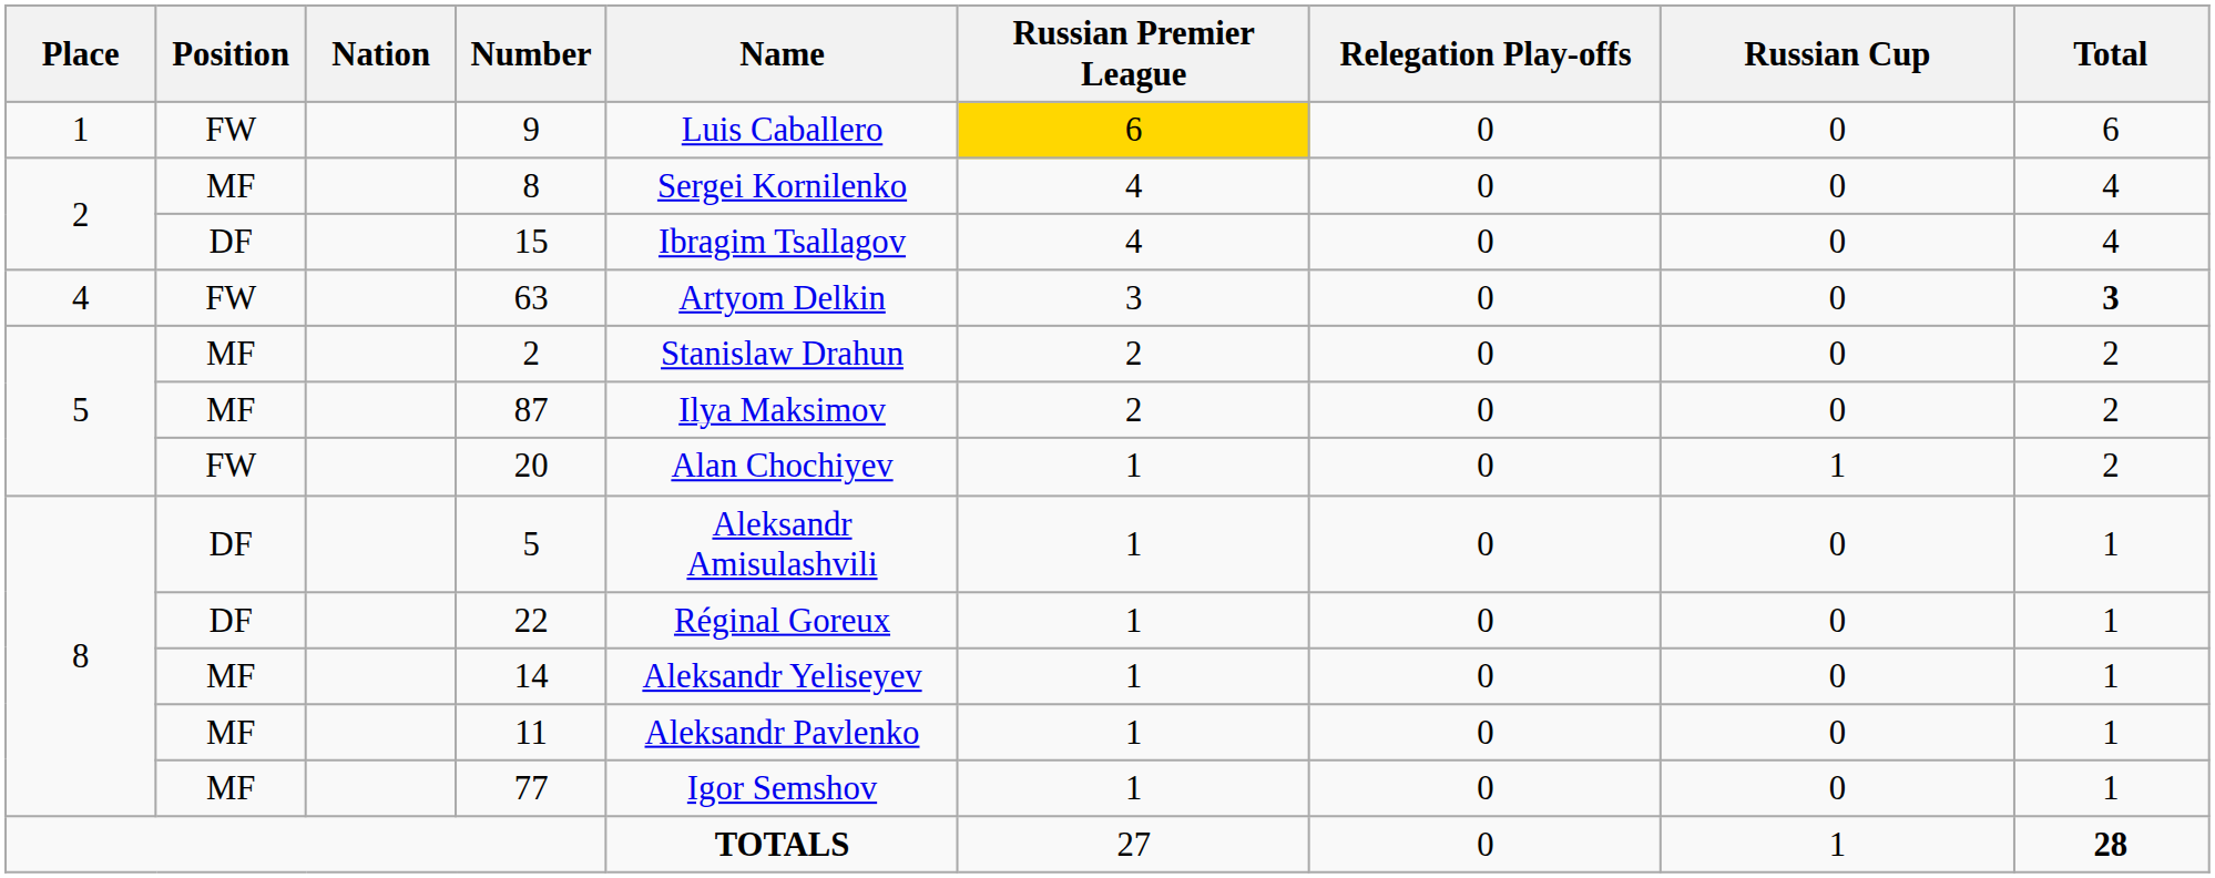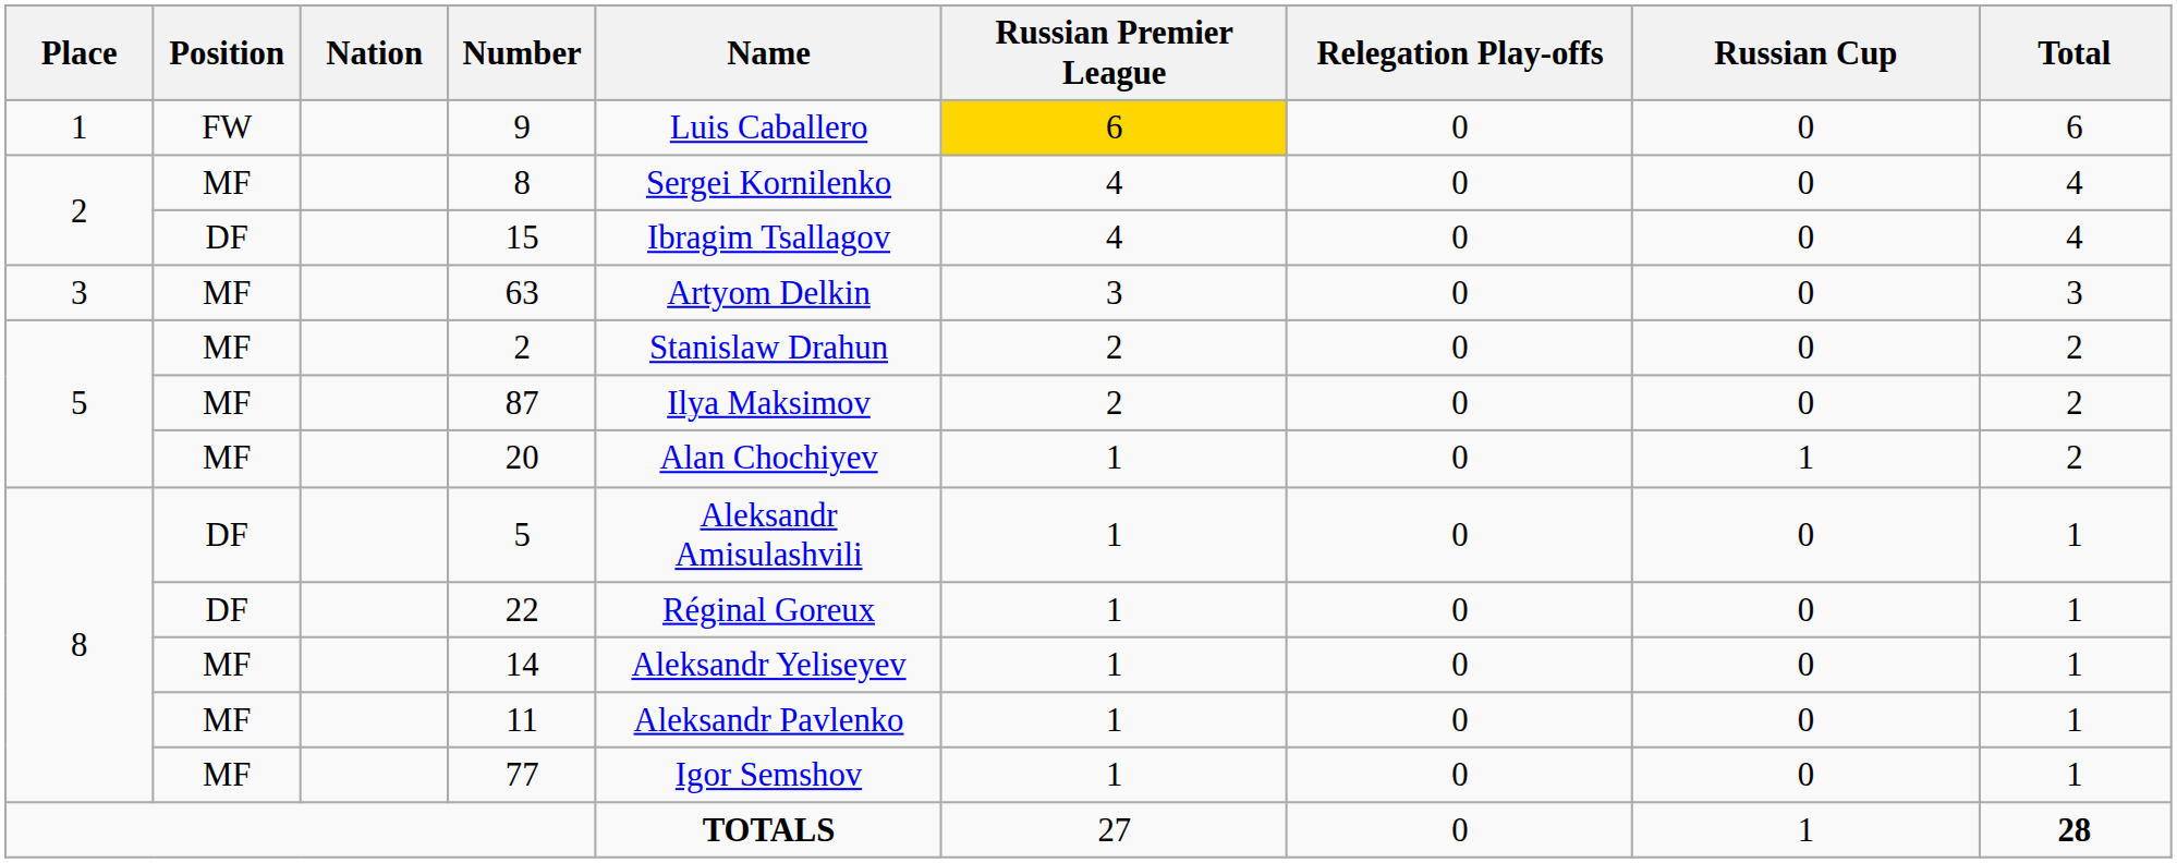 <table class="wikitable" style="font-size: 95%; text-align: center;">
 <tr>
 <th width=60>Place</th>
 <th width=60>Position</th>
 <th width=60>Nation</th>
 <th width=60>Number</th>
 <th width=150>Name</th>
 <th width=150>Russian Premier League</th>
 <th width=150>Relegation Play-offs</th>
 <th width=150>Russian Cup</th>
 <th width=80><strong>Total</strong></th>
 </tr>
 <tr>
 <td>1</td>
 <td>FW</td>
 <td></td>
 <td>9</td>
 <td><a href='#'>Luis Caballero</a></td>
 <td style="background: gold;">6</td>
 <td>0</td>
 <td>0</td>
 <td>6</td>
 </tr>
 <tr>
 <td rowspan=2>2</td>
 <td>MF</td>
 <td></td>
 <td>8</td>
 <td><a href='#'>Sergei Kornilenko</a></td>
 <td>4</td>
 <td>0</td>
 <td>0</td>
 <td>4</td>
 </tr>
 <tr>
 <td>DF</td>
 <td></td>
 <td>15</td>
 <td><a href='#'>Ibragim Tsallagov</a></td>
 <td>4</td>
 <td>0</td>
 <td>0</td>
 <td>4</td>
 </tr>
 <tr>
-<td>4</td>
-<td>FW</td>
+<td>3</td>
+<td>MF</td>
 <td></td>
 <td>63</td>
 <td><a href='#'>Artyom Delkin</a></td>
 <td>3</td>
 <td>0</td>
 <td>0</td>
-<td><strong>3</strong></td>
+<td>3</td>
 </tr>
 <tr>
 <td rowspan=3>5</td>
 <td>MF</td>
 <td></td>
 <td>2</td>
 <td><a href='#'>Stanislaw Drahun</a></td>
 <td>2</td>
 <td>0</td>
 <td>0</td>
 <td>2</td>
 </tr>
 <tr>
 <td>MF</td>
 <td></td>
 <td>87</td>
 <td><a href='#'>Ilya Maksimov</a></td>
 <td>2</td>
 <td>0</td>
 <td>0</td>
 <td>2</td>
 </tr>
 <tr>
-<td>FW</td>
+<td>MF</td>
 <td></td>
 <td>20</td>
 <td><a href='#'>Alan Chochiyev</a></td>
 <td>1</td>
 <td>0</td>
 <td>1</td>
 <td>2</td>
 </tr>
 <tr>
 <td rowspan=5>8</td>
 <td>DF</td>
 <td></td>
 <td>5</td>
 <td><a href='#'>Aleksandr Amisulashvili</a></td>
 <td>1</td>
 <td>0</td>
 <td>0</td>
 <td>1</td>
 </tr>
 <tr>
 <td>DF</td>
 <td></td>
 <td>22</td>
 <td><a href='#'>Réginal Goreux</a></td>
 <td>1</td>
 <td>0</td>
 <td>0</td>
 <td>1</td>
 </tr>
 <tr>
 <td>MF</td>
 <td></td>
 <td>14</td>
 <td><a href='#'>Aleksandr Yeliseyev</a></td>
 <td>1</td>
 <td>0</td>
 <td>0</td>
 <td>1</td>
 </tr>
 <tr>
 <td>MF</td>
 <td></td>
 <td>11</td>
 <td><a href='#'>Aleksandr Pavlenko</a></td>
 <td>1</td>
 <td>0</td>
 <td>0</td>
 <td>1</td>
 </tr>
 <tr>
 <td>MF</td>
 <td></td>
 <td>77</td>
 <td><a href='#'>Igor Semshov</a></td>
 <td>1</td>
 <td>0</td>
 <td>0</td>
 <td>1</td>
 </tr>
 <tr>
 <td colspan=4></td>
 <td><strong>TOTALS</strong></td>
 <td>27</td>
 <td>0</td>
 <td>1</td>
 <td><strong>28</strong></td>
 </tr>
 </table>
